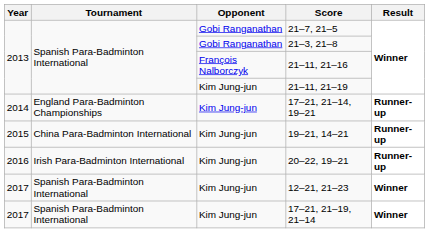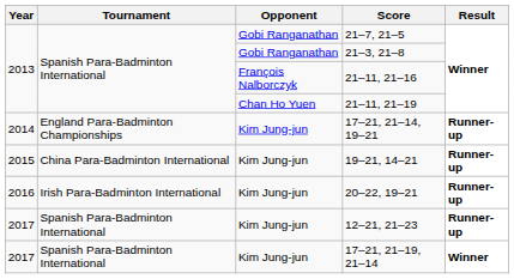 <table class="sortable wikitable" style="font-size: 90%;">
 <tr>
 <th>Year</th>
 <th>Tournament</th>
 <th>Opponent</th>
 <th>Score</th>
 <th>Result</th>
 </tr>
 <tr>
 <td rowspan="4" align="center">2013</td>
 <td rowspan="4" align="left">Spanish Para-Badminton International</td>
 <td align="left"> <a href='#'>Gobi Ranganathan</a></td>
 <td align="left">21–7, 21–5</td>
 <td rowspan="4" style="text-align:left; background:white"> <strong>Winner</strong></td>
 </tr>
 <tr>
 <td align="left"> <a href='#'>Gobi Ranganathan</a></td>
 <td align="left">21–3, 21–8</td>
 </tr>
 <tr>
 <td align="left"> <a href='#'>François Nalborczyk</a></td>
 <td align="left">21–11, 21–16</td>
 </tr>
 <tr>
-<td align="left"> Kim Jung-jun</td>
+<td align="left"> <a href='#'>Chan Ho Yuen</a></td>
 <td align="left">21–11, 21–19</td>
 </tr>
 <tr>
 <td align="center">2014</td>
 <td align="left">England Para-Badminton Championships</td>
 <td align="left"> <a href='#'>Kim Jung-jun</a></td>
 <td align="left">17–21, 21–14, 19–21</td>
 <td style="text-align:left; background:white"> <strong>Runner-up</strong></td>
 </tr>
 <tr>
 <td align="center">2015</td>
 <td align="left">China Para-Badminton International</td>
 <td align="left"> Kim Jung-jun</td>
 <td align="left">19–21, 14–21</td>
 <td style="text-align:left; background:white"> <strong>Runner-up</strong></td>
 </tr>
 <tr>
 <td align="center">2016</td>
 <td align="left">Irish Para-Badminton International</td>
 <td align="left"> Kim Jung-jun</td>
 <td align="left">20–22, 19–21</td>
 <td style="text-align:left; background:white"> <strong>Runner-up</strong></td>
 </tr>
 <tr>
 <td align="center">2017</td>
 <td align="left">Spanish Para-Badminton International</td>
 <td align="left"> Kim Jung-jun</td>
 <td align="left">12–21, 21–23</td>
-<td style="text-align:left; background:white"> <strong>Winner</strong></td>
+<td style="text-align:left; background:white"> <strong>Runner-up</strong></td>
 </tr>
 <tr>
 <td align="center">2017</td>
 <td align="left">Spanish Para-Badminton International</td>
 <td align="left"> Kim Jung-jun</td>
 <td align="left">17–21, 21–19, 21–14</td>
 <td style="text-align:left; background:white"> <strong>Winner</strong></td>
 </tr>
 </table>
